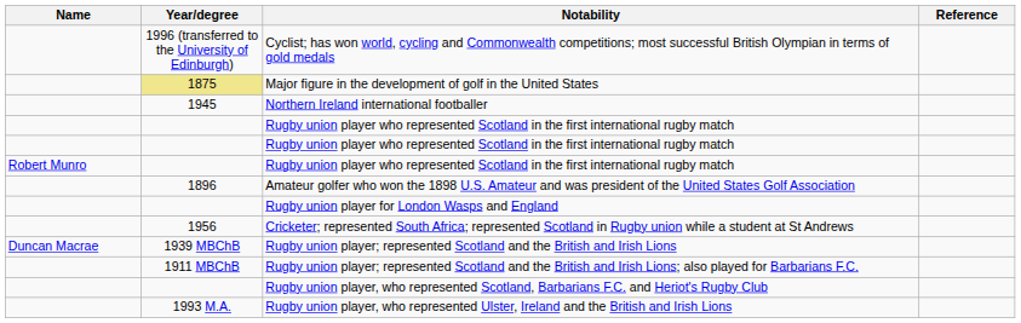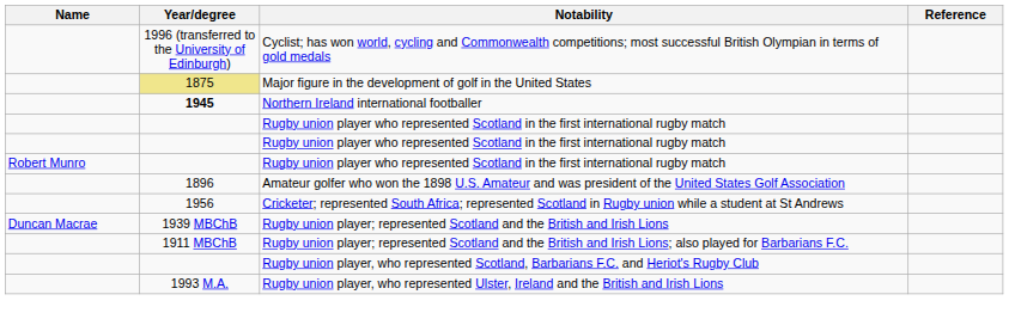 <table class="wikitable sortable" style="width:100%">
 <tr>
 <th style="width:*;">Name</th>
 <th style="width:12%;">Year/degree</th>
 <th style="width:65%;" class="unsortable">Notability</th>
 <th style="width:*;" class="unsortable">Reference</th>
 </tr>
 <tr>
 <td></td>
 <td style="text-align:center;">1996 (transferred to the <a href='#'>University of Edinburgh</a>)</td>
 <td>Cyclist; has won <a href='#'>world</a>, <a href='#'>cycling</a> and <a href='#'>Commonwealth</a> competitions; most successful British Olympian in terms of <a href='#'>gold medals</a></td>
 <td style="text-align:center;"></td>
 </tr>
 <tr>
 <td></td>
 <td style="background: khaki; text-align:center;">1875</td>
 <td>Major figure in the development of golf in the United States</td>
 <td style="text-align:center;"></td>
 </tr>
 <tr>
 <td></td>
-<td style="text-align:center;">1945</td>
+<td style="text-align:center;"><strong>1945</strong></td>
 <td><a href='#'>Northern Ireland</a> international footballer</td>
 <td style="text-align:center;"></td>
 </tr>
 <tr>
 <td></td>
 <td style="text-align:center;"></td>
 <td><a href='#'>Rugby union</a> player who represented <a href='#'>Scotland</a> in the first international rugby match</td>
 <td style="text-align:center;"></td>
 </tr>
 <tr>
 <td></td>
 <td style="text-align:center;"></td>
 <td><a href='#'>Rugby union</a> player who represented <a href='#'>Scotland</a> in the first international rugby match</td>
 <td style="text-align:center;"></td>
 </tr>
 <tr>
 <td><a href='#'>Robert Munro</a></td>
 <td style="text-align:center;"></td>
 <td><a href='#'>Rugby union</a> player who represented <a href='#'>Scotland</a> in the first international rugby match</td>
 <td style="text-align:center;"></td>
 </tr>
 <tr>
 <td></td>
 <td style="text-align:center;">1896</td>
 <td>Amateur golfer who won the 1898 <a href='#'>U.S. Amateur</a> and was president of the <a href='#'>United States Golf Association</a></td>
-<td style="text-align:center;"></td>
-</tr>
-<tr>
-<td></td>
-<td style="text-align:center;"></td>
-<td><a href='#'>Rugby union</a> player for <a href='#'>London Wasps</a> and <a href='#'>England</a></td>
 <td style="text-align:center;"></td>
 </tr>
 <tr>
 <td></td>
 <td style="text-align:center;">1956</td>
 <td><a href='#'>Cricketer</a>; represented <a href='#'>South Africa</a>; represented <a href='#'>Scotland</a> in <a href='#'>Rugby union</a> while a student at St Andrews</td>
 <td style="text-align:center;"></td>
 </tr>
 <tr>
 <td><a href='#'>Duncan Macrae</a></td>
 <td style="text-align:center;">1939 <a href='#'>MBChB</a></td>
 <td><a href='#'>Rugby union</a> player; represented <a href='#'>Scotland</a> and the <a href='#'>British and Irish Lions</a></td>
 <td style="text-align:center;"></td>
 </tr>
 <tr>
 <td></td>
 <td style="text-align:center;">1911 <a href='#'>MBChB</a></td>
 <td><a href='#'>Rugby union</a> player; represented <a href='#'>Scotland</a> and the <a href='#'>British and Irish Lions</a>; also played for <a href='#'>Barbarians F.C.</a></td>
 <td style="text-align:center;"></td>
 </tr>
 <tr>
 <td></td>
 <td style="text-align:center;"></td>
 <td><a href='#'>Rugby union</a> player, who represented <a href='#'>Scotland</a>, <a href='#'>Barbarians F.C.</a> and <a href='#'>Heriot's Rugby Club</a></td>
 <td style="text-align:center;"></td>
 </tr>
 <tr>
 <td></td>
 <td style="text-align:center;">1993 <a href='#'>M.A.</a></td>
 <td><a href='#'>Rugby union</a> player, who represented <a href='#'>Ulster</a>, <a href='#'>Ireland</a> and the <a href='#'>British and Irish Lions</a></td>
 <td style="text-align:center;"></td>
 </tr>
 </table>
